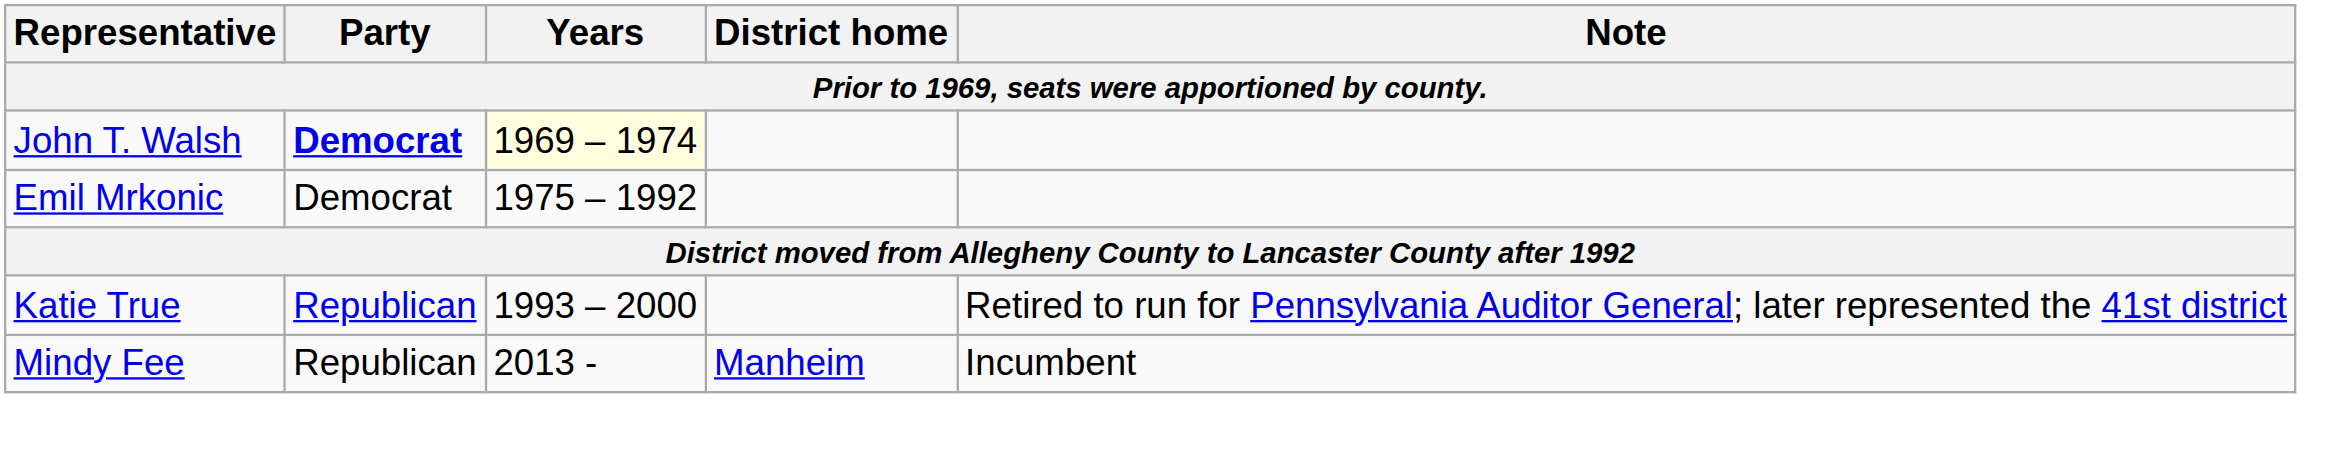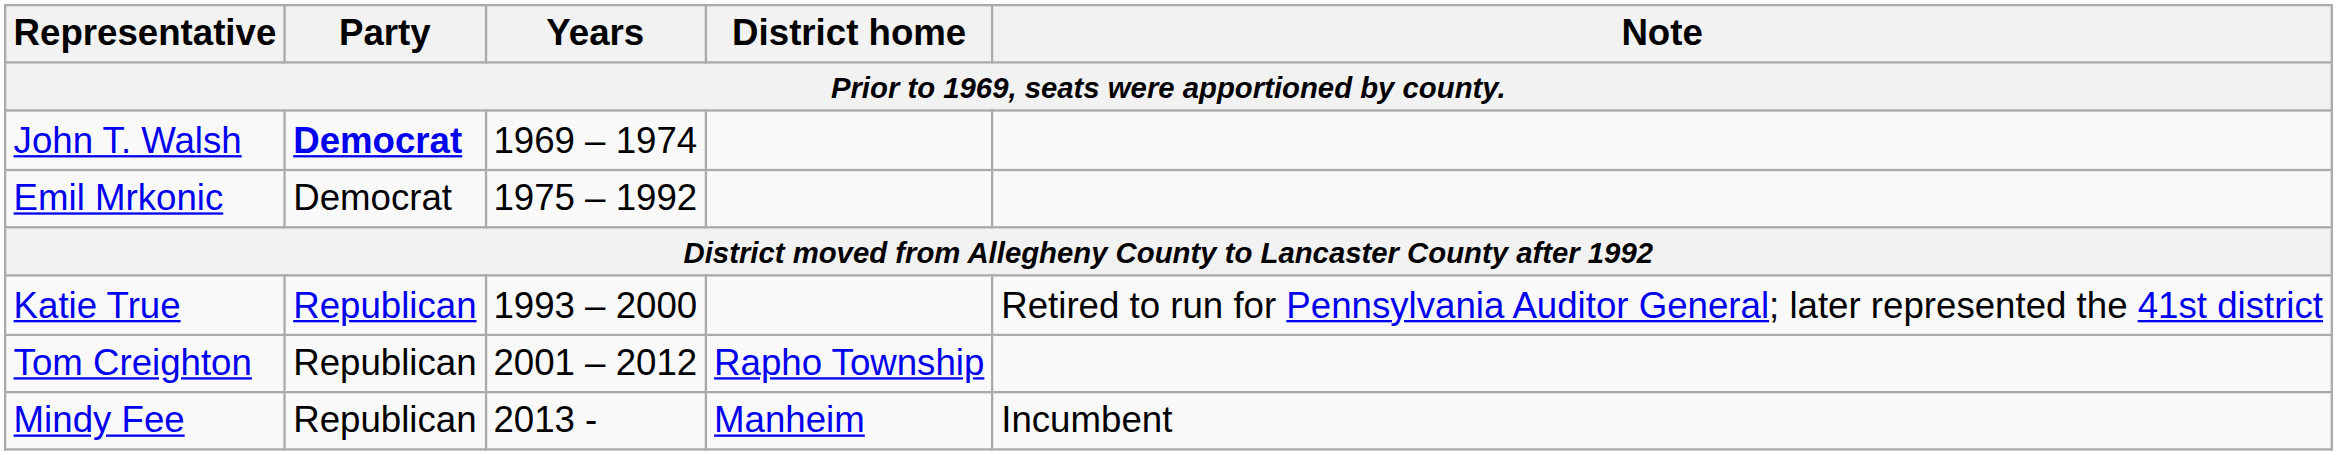 <table class=wikitable>
 <tr valign=bottom>
 <th>Representative</th>
 <th>Party</th>
 <th>Years</th>
 <th>District home</th>
 <th>Note</th>
 </tr>
 <tr>
 <th colspan=5 style="font-size: 80%;"><em>Prior to 1969, seats were apportioned by county.</em></th>
 </tr>
 <tr>
 <td><a href='#'>John T. Walsh</a></td>
 <td><strong><a href='#'>Democrat</a></strong></td>
-<td style="background: lightyellow;">1969 – 1974</td>
+<td>1969 – 1974</td>
 <td></td>
 <td></td>
 </tr>
 <tr>
 <td><a href='#'>Emil Mrkonic</a></td>
 <td>Democrat</td>
 <td>1975 – 1992</td>
 <td></td>
 <td></td>
 </tr>
 <tr>
 <th colspan=5 style="font-size: 80%;"><em>District moved from Allegheny County to Lancaster County after 1992</em></th>
 </tr>
 <tr>
 <td><a href='#'>Katie True</a></td>
 <td><a href='#'>Republican</a></td>
 <td>1993 – 2000</td>
 <td></td>
 <td>Retired to run for <a href='#'>Pennsylvania Auditor General</a>; later represented the <a href='#'>41st district</a></td>
 </tr>
 <tr>
+<td><a href='#'>Tom Creighton</a></td>
+<td>Republican</td>
+<td>2001 – 2012</td>
+<td><a href='#'>Rapho Township</a></td>
+<td></td>
+</tr>
+<tr>
 <td><a href='#'>Mindy Fee</a></td>
 <td>Republican</td>
 <td>2013 -</td>
 <td><a href='#'>Manheim</a></td>
 <td>Incumbent</td>
 </tr>
 </table>
